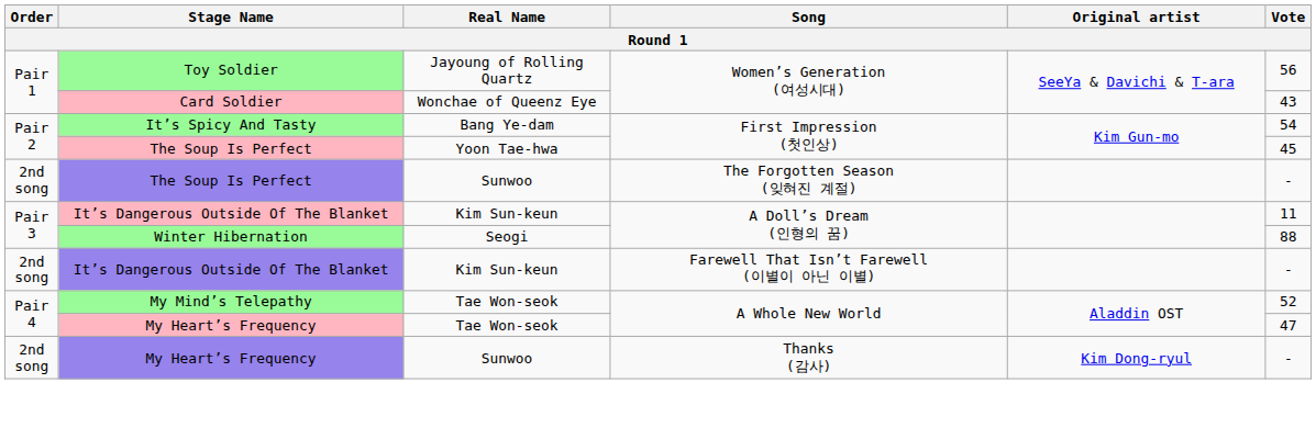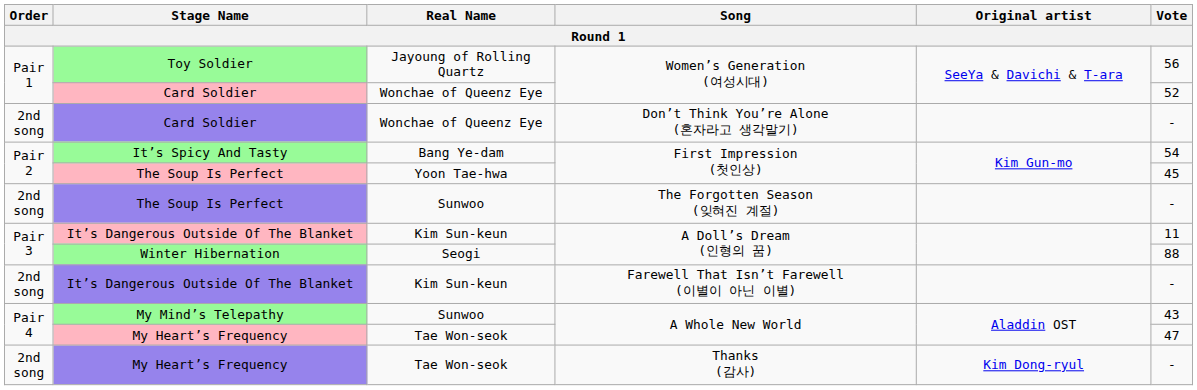 <table class="wikitable" style="text-align:center; width:95%;">
 <tr>
 <th style="width:1%;">Order</th>
 <th style="width:20%;">Stage Name</th>
 <th style="width:12%;">Real Name</th>
 <th style="width:23%;">Song</th>
 <th style="width:15%;">Original artist</th>
 <th style="width:1%;">Vote</th>
 </tr>
 <tr>
 <th colspan=6>Round 1</th>
 </tr>
 <tr>
 <td rowspan=2>Pair 1</td>
 <td bgcolor="palegreen">Toy Soldier</td>
 <td>Jayoung of Rolling Quartz</td>
 <td rowspan=2>Women’s Generation<br>(여성시대)</td>
 <td rowspan=2><a href='#'>SeeYa</a> & <a href='#'>Davichi</a> & <a href='#'>T-ara</a></td>
 <td>56</td>
 </tr>
 <tr>
 <td bgcolor="lightpink">Card Soldier</td>
 <td>Wonchae of Queenz Eye</td>
-<td>43</td>
+<td>52</td>
+</tr>
+<tr>
+<td>2nd song</td>
+<td bgcolor="#9683EC">Card Soldier</td>
+<td>Wonchae of Queenz Eye</td>
+<td>Don’t Think You’re Alone<br>(혼자라고 생각말기)</td>
+<td></td>
+<td>-</td>
 </tr>
 <tr>
 <td rowspan=2>Pair 2</td>
 <td bgcolor="palegreen">It’s Spicy And Tasty</td>
 <td>Bang Ye-dam</td>
 <td rowspan=2>First Impression<br>(첫인상)</td>
 <td rowspan=2><a href='#'>Kim Gun-mo</a></td>
 <td>54</td>
 </tr>
 <tr>
 <td bgcolor="lightpink">The Soup Is Perfect</td>
 <td>Yoon Tae-hwa</td>
 <td>45</td>
 </tr>
 <tr>
 <td>2nd song</td>
 <td bgcolor="#9683EC">The Soup Is Perfect</td>
 <td>Sunwoo</td>
 <td>The Forgotten Season<br>(잊혀진 계절)</td>
 <td></td>
 <td>-</td>
 </tr>
 <tr>
 <td rowspan=2>Pair 3</td>
 <td bgcolor="lightpink">It’s Dangerous Outside Of The Blanket</td>
 <td>Kim Sun-keun</td>
 <td rowspan=2>A Doll’s Dream<br>(인형의 꿈)</td>
 <td rowspan=2></td>
 <td>11</td>
 </tr>
 <tr>
 <td bgcolor="palegreen">Winter Hibernation</td>
 <td>Seogi</td>
 <td>88</td>
 </tr>
 <tr>
 <td>2nd song</td>
 <td bgcolor="#9683EC">It’s Dangerous Outside Of The Blanket</td>
 <td>Kim Sun-keun</td>
 <td>Farewell That Isn’t Farewell<br>(이별이 아닌 이별)</td>
 <td></td>
 <td>-</td>
 </tr>
 <tr>
 <td rowspan=2>Pair 4</td>
 <td bgcolor="palegreen">My Mind’s Telepathy</td>
-<td>Tae Won-seok</td>
+<td>Sunwoo</td>
 <td rowspan=2>A Whole New World</td>
 <td rowspan=2><a href='#'>Aladdin</a> OST</td>
-<td>52</td>
+<td>43</td>
 </tr>
 <tr>
 <td bgcolor="lightpink">My Heart’s Frequency</td>
 <td>Tae Won-seok</td>
 <td>47</td>
 </tr>
 <tr>
 <td>2nd song</td>
 <td bgcolor="#9683EC">My Heart’s Frequency</td>
-<td>Sunwoo</td>
+<td>Tae Won-seok</td>
 <td>Thanks<br>(감사)</td>
 <td><a href='#'>Kim Dong-ryul</a></td>
 <td>-</td>
 </tr>
 </table>
